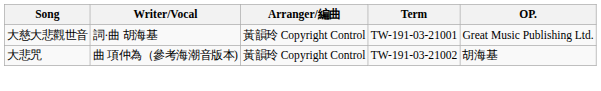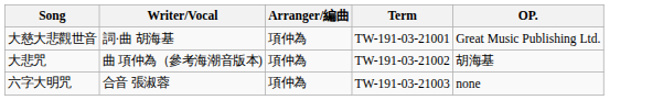 <table class="wikitable">
 <tr>
 <th>Song</th>
 <th>Writer/Vocal</th>
 <th>Arranger/編曲</th>
 <th>Term</th>
 <th>OP.</th>
 </tr>
 <tr>
 <td>大慈大悲觀世音</td>
 <td>詞·曲 胡海基</td>
-<td>黃韻玲 Copyright Control</td>
+<td>項仲為</td>
 <td>TW-191-03-21001</td>
 <td>Great Music Publishing Ltd.</td>
 </tr>
 <tr>
 <td>大悲咒</td>
 <td>曲 項仲為（參考海潮音版本)</td>
-<td>黃韻玲 Copyright Control</td>
+<td>項仲為</td>
 <td>TW-191-03-21002</td>
 <td>胡海基</td>
 </tr>
+<tr>
+<td>六字大明咒</td>
+<td>合音 張淑蓉</td>
+<td>項仲為</td>
+<td>TW-191-03-21003</td>
+<td>none</td>
+</tr>
 </table>
